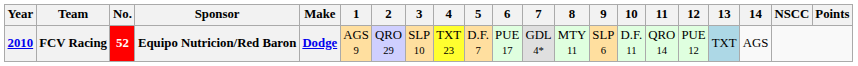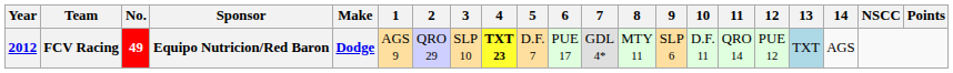 <table class="wikitable collapsible" style="text-align:center; font-size:80%">
 <tr>
 <th>Year</th>
 <th>Team</th>
 <th>No.</th>
 <th>Sponsor</th>
 <th>Make</th>
 <th>1</th>
 <th>2</th>
 <th>3</th>
 <th>4</th>
 <th>5</th>
 <th>6</th>
 <th>7</th>
 <th>8</th>
 <th>9</th>
 <th>10</th>
 <th>11</th>
 <th>12</th>
 <th>13</th>
 <th>14</th>
 <th>NSCC</th>
 <th>Points</th>
 </tr>
 <tr>
-<th><a href='#'>2010</a></th>
+<th><a href='#'>2012</a></th>
 <th><strong>FCV Racing</strong></th>
-<td style="background:#FF0000; color: white;"><strong>52</strong></td>
+<td style="background:#FF0000; color: white;"><strong>49</strong></td>
 <th>Equipo Nutricion/Red Baron</th>
 <th><strong><a href='#'>Dodge</a></strong></th>
 <td style="background:#FFDF9F;">AGS<br><small>9</small></td>
 <td style="background:#CFCFFF;">QRO<br><small>29</small></td>
 <td style="background:#FFDF9F;">SLP<br><small>10</small></td>
-<td style="background:#FFFF2F;">TXT<br><small>23</small></td>
+<td style="background:#FFFF2F;"><strong>TXT<br><small>23</small></strong></td>
 <td style="background:#FFDF9F;">D.F.<br><small>7</small></td>
 <td style="background:#DFFFDF;">PUE<br><small>17</small></td>
 <td style="background:#DFDFDF;">GDL<br><small>4*</small></td>
 <td style="background:#DFFFDF;">MTY<br><small>11</small></td>
 <td style="background:#FFDF9F;">SLP<br><small>6</small></td>
 <td style="background:#DFFFDF;">D.F.<br><small>11</small></td>
 <td style="background:#DFFFDF;">QRO<br><small>14</small></td>
 <td style="background:#DFFFDF;">PUE<br><small>12</small></td>
 <td style="background: lightblue;">TXT</td>
 <td>AGS</td>
 </tr>
 </table>
